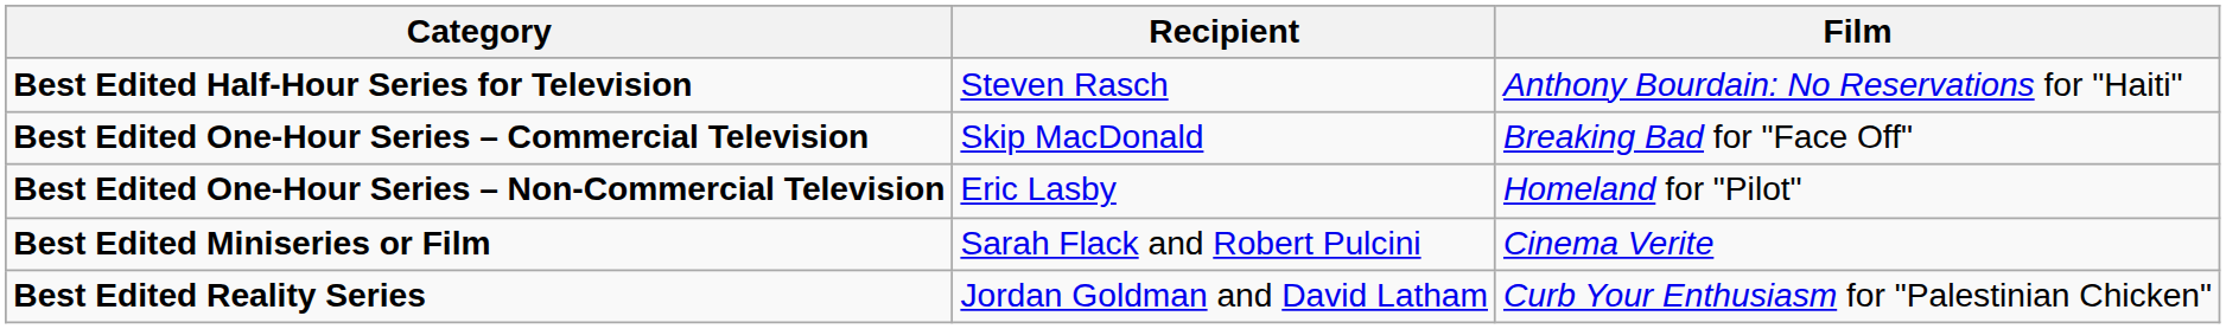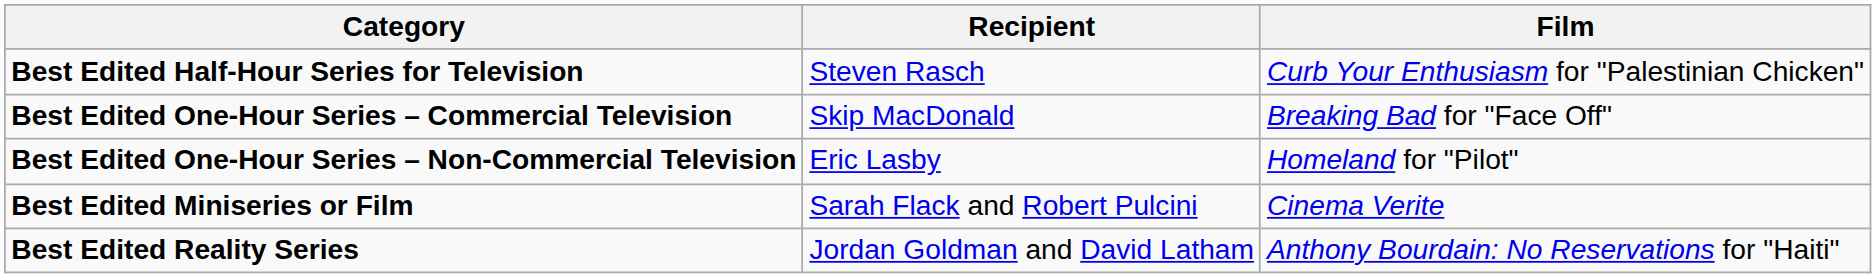 <table class="wikitable">
 <tr>
 <th>Category</th>
 <th>Recipient</th>
 <th>Film</th>
 </tr>
 <tr>
 <td><strong>Best Edited Half-Hour Series for Television</strong></td>
 <td><a href='#'>Steven Rasch</a></td>
-<td><em><a href='#'>Anthony Bourdain: No Reservations</a></em> for "Haiti"</td>
+<td><em><a href='#'>Curb Your Enthusiasm</a></em> for "Palestinian Chicken"</td>
 </tr>
 <tr>
 <td><strong>Best Edited One-Hour Series – Commercial Television</strong></td>
 <td><a href='#'>Skip MacDonald</a></td>
 <td><em><a href='#'>Breaking Bad</a></em> for "Face Off"</td>
 </tr>
 <tr>
 <td><strong>Best Edited One-Hour Series – Non-Commercial Television</strong></td>
 <td><a href='#'>Eric Lasby</a></td>
 <td><em><a href='#'>Homeland</a></em> for "Pilot"</td>
 </tr>
 <tr>
 <td><strong>Best Edited Miniseries or Film</strong></td>
 <td><a href='#'>Sarah Flack</a> and <a href='#'>Robert Pulcini</a></td>
 <td><em><a href='#'>Cinema Verite</a></em></td>
 </tr>
 <tr>
 <td><strong>Best Edited Reality Series</strong></td>
 <td><a href='#'>Jordan Goldman</a> and <a href='#'>David Latham</a></td>
-<td><em><a href='#'>Curb Your Enthusiasm</a></em> for "Palestinian Chicken"</td>
+<td><em><a href='#'>Anthony Bourdain: No Reservations</a></em> for "Haiti"</td>
 </tr>
 </table>
